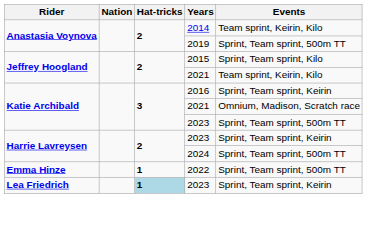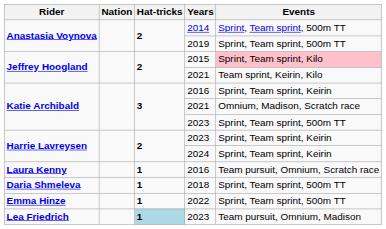 <table class="wikitable sortable">
 <tr>
 <th>Rider</th>
 <th>Nation</th>
 <th>Hat-tricks</th>
 <th>Years</th>
 <th>Events</th>
 </tr>
 <tr>
 <td rowspan="2"><strong><a href='#'>Anastasia Voynova</a></strong></td>
 <td rowspan="2"></td>
 <td rowspan="2"><strong>2</strong></td>
 <td><a href='#'>2014</a></td>
-<td>Team sprint, Keirin, Kilo</td>
+<td><a href='#'>Sprint</a>, <a href='#'>Team sprint</a>, 500m TT</td>
 </tr>
 <tr>
 <td>2019</td>
 <td>Sprint, Team sprint, 500m TT</td>
 </tr>
 <tr>
 <td rowspan="2"><strong><a href='#'>Jeffrey Hoogland</a></strong></td>
 <td rowspan="2"></td>
 <td rowspan="2"><strong>2</strong></td>
 <td>2015</td>
-<td>Sprint, Team sprint, Kilo</td>
+<td style="background: pink;">Sprint, Team sprint, Kilo</td>
 </tr>
 <tr>
 <td>2021</td>
 <td>Team sprint, Keirin, Kilo</td>
 </tr>
 <tr>
 <td rowspan="3"><strong><a href='#'>Katie Archibald</a></strong></td>
 <td rowspan="3"></td>
 <td rowspan="3"><strong>3</strong></td>
 <td>2016</td>
 <td>Sprint, Team sprint, Keirin</td>
 </tr>
 <tr>
 <td>2021</td>
 <td>Omnium, Madison, Scratch race</td>
 </tr>
 <tr>
 <td>2023</td>
 <td>Sprint, Team sprint, 500m TT</td>
 </tr>
 <tr>
 <td rowspan="2"><strong><a href='#'>Harrie Lavreysen</a></strong></td>
 <td rowspan="2"></td>
 <td rowspan="2"><strong>2</strong></td>
 <td>2023</td>
 <td>Sprint, Team sprint, Keirin</td>
 </tr>
 <tr>
 <td>2024</td>
+<td>Sprint, Team sprint, Keirin</td>
+</tr>
+<tr>
+<td><strong><a href='#'>Laura Kenny</a></strong></td>
+<td></td>
+<td><strong>1</strong></td>
+<td>2016</td>
+<td>Team pursuit, Omnium, Scratch race</td>
+</tr>
+<tr>
+<td><strong><a href='#'>Daria Shmeleva</a></strong></td>
+<td></td>
+<td><strong>1</strong></td>
+<td>2018</td>
 <td>Sprint, Team sprint, 500m TT</td>
 </tr>
 <tr>
 <td><strong><a href='#'>Emma Hinze</a></strong></td>
 <td></td>
 <td><strong>1</strong></td>
 <td>2022</td>
 <td>Sprint, Team sprint, 500m TT</td>
 </tr>
 <tr>
 <td><strong><a href='#'>Lea Friedrich</a></strong></td>
 <td></td>
 <td style="background: lightblue;"><strong>1</strong></td>
 <td>2023</td>
-<td>Sprint, Team sprint, Keirin</td>
+<td>Team pursuit, Omnium, Madison</td>
 </tr>
 </table>
